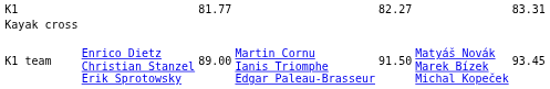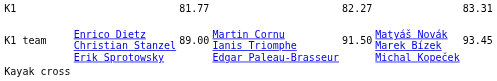 <table>
 <tr>
 <td>K1</td>
 <td></td>
 <td>81.77</td>
 <td></td>
 <td>82.27</td>
 <td></td>
 <td>83.31</td>
 </tr>
 <tr>
+<td>K1 team</td>
+<td><br><a href='#'>Enrico Dietz</a><br><a href='#'>Christian Stanzel</a><br><a href='#'>Erik Sprotowsky</a></td>
+<td>89.00</td>
+<td><br><a href='#'>Martin Cornu</a><br><a href='#'>Ianis Triomphe</a><br><a href='#'>Edgar Paleau-Brasseur</a></td>
+<td>91.50</td>
+<td><br><a href='#'>Matyáš Novák</a><br><a href='#'>Marek Bízek</a><br><a href='#'>Michal Kopeček</a></td>
+<td>93.45</td>
+</tr>
+<tr>
 <td>Kayak cross</td>
 <td></td>
 <td></td>
 <td></td>
 <td></td>
 <td></td>
 <td></td>
 </tr>
-<tr>
-<td>K1 team</td>
-<td><br><a href='#'>Enrico Dietz</a><br><a href='#'>Christian Stanzel</a><br><a href='#'>Erik Sprotowsky</a></td>
-<td>89.00</td>
-<td><br><a href='#'>Martin Cornu</a><br><a href='#'>Ianis Triomphe</a><br><a href='#'>Edgar Paleau-Brasseur</a></td>
-<td>91.50</td>
-<td><br><a href='#'>Matyáš Novák</a><br><a href='#'>Marek Bízek</a><br><a href='#'>Michal Kopeček</a></td>
-<td>93.45</td>
-</tr>
 </table>
